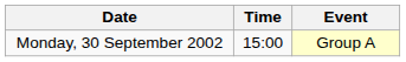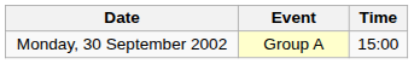 <table class = "wikitable" style="text-align:center;">
 <tr>
 <th width=220>Date</th>
+<th width=100>Event</th>
 <th width=50>Time</th>
-<th width=100>Event</th>
 </tr>
 <tr>
 <td>Monday, 30 September 2002</td>
+<td bgcolor=ffffcc>Group A</td>
 <td>15:00</td>
-<td bgcolor=ffffcc>Group A</td>
 </tr>
 </table>
